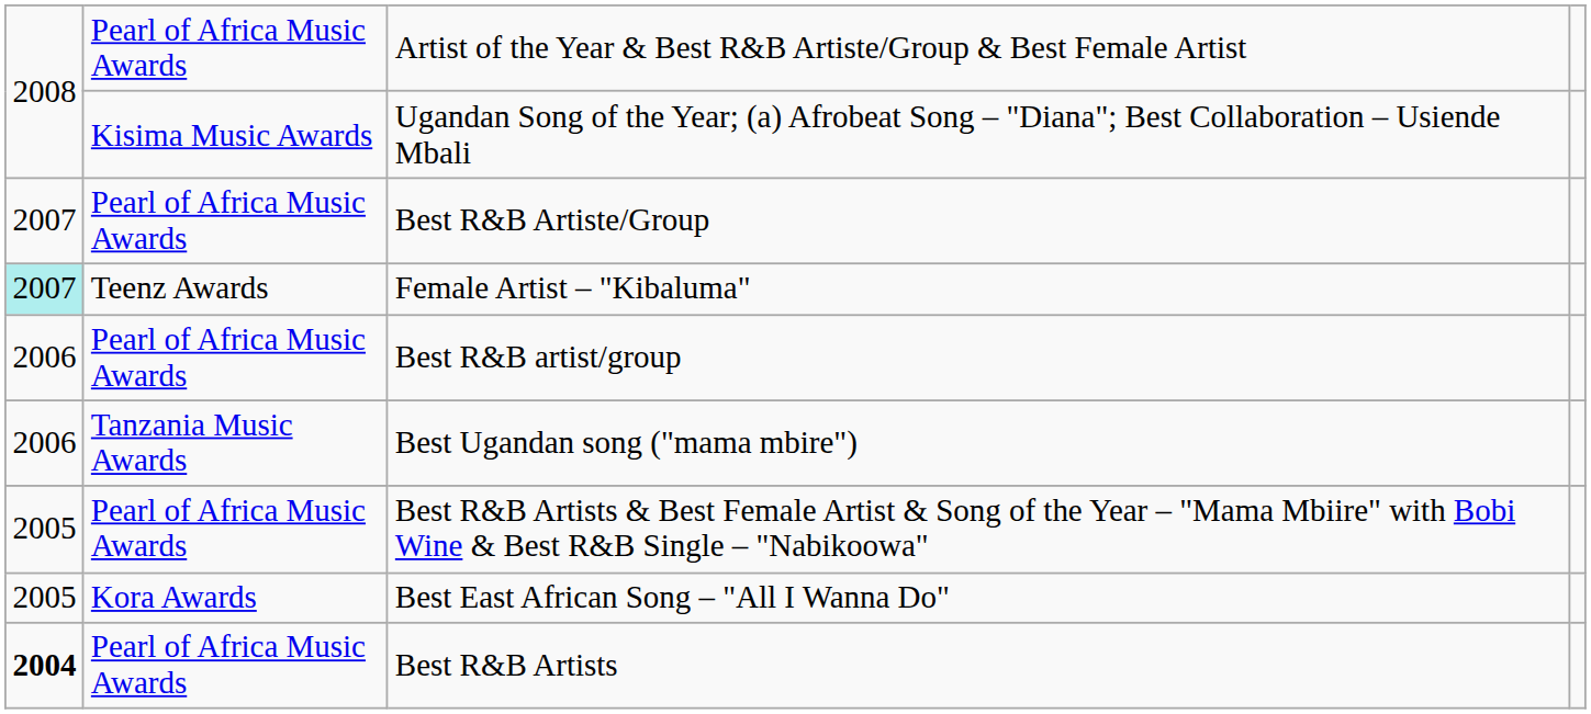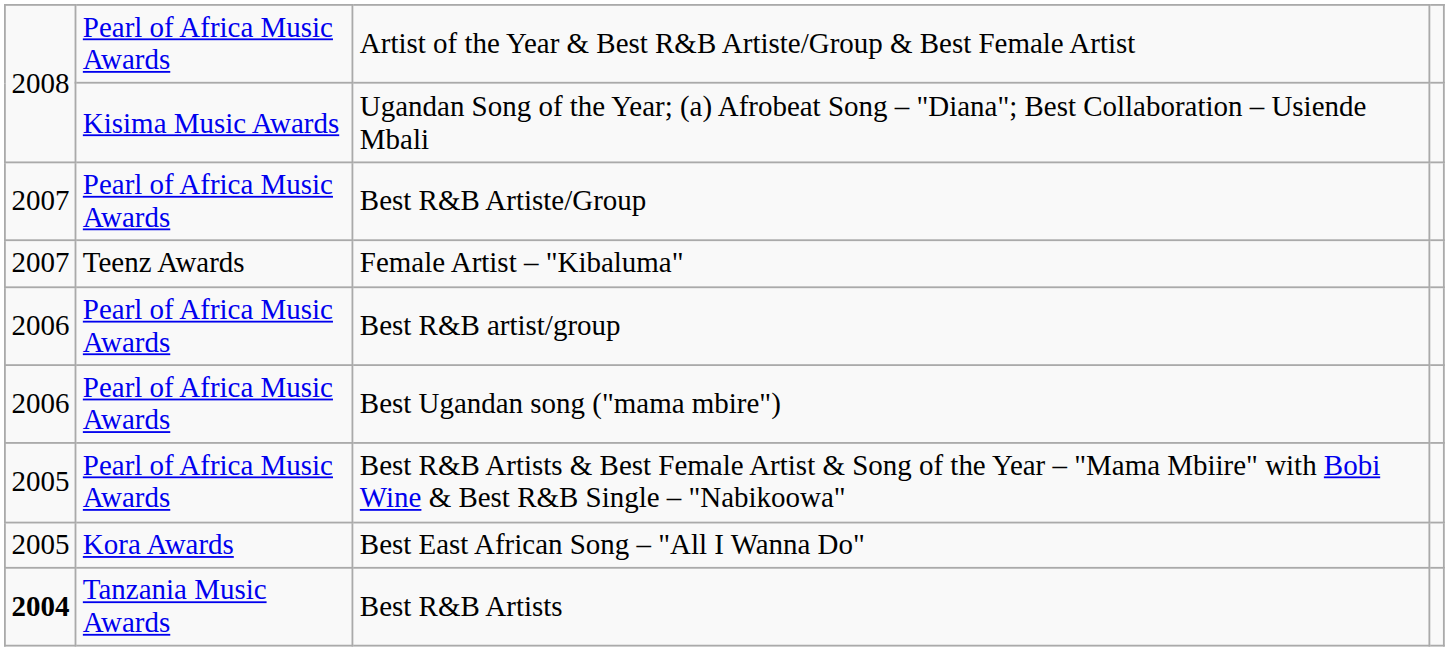 <table class="wikitable" width="90%">
 <tr>
 <td rowspan="2">2008</td>
 <td><a href='#'>Pearl of Africa Music Awards</a></td>
 <td>Artist of the Year & Best R&B Artiste/Group & Best Female Artist</td>
 <td></td>
 </tr>
 <tr>
 <td><a href='#'>Kisima Music Awards</a></td>
 <td>Ugandan Song of the Year; (a) Afrobeat Song – "Diana"; Best Collaboration – Usiende Mbali</td>
 <td><br></td>
 </tr>
 <tr>
 <td>2007</td>
 <td><a href='#'>Pearl of Africa Music Awards</a></td>
 <td>Best R&B Artiste/Group</td>
 <td></td>
 </tr>
 <tr>
-<td style="background: paleturquoise;">2007</td>
+<td>2007</td>
 <td>Teenz Awards</td>
 <td>Female Artist – "Kibaluma"</td>
 <td><br></td>
 </tr>
 <tr>
 <td>2006</td>
 <td><a href='#'>Pearl of Africa Music Awards</a></td>
 <td>Best R&B artist/group</td>
 <td></td>
 </tr>
 <tr>
 <td>2006</td>
-<td><a href='#'>Tanzania Music Awards</a></td>
+<td><a href='#'>Pearl of Africa Music Awards</a></td>
 <td>Best Ugandan song ("mama mbire")</td>
 <td></td>
 </tr>
 <tr>
 <td>2005</td>
 <td><a href='#'>Pearl of Africa Music Awards</a></td>
 <td>Best R&B Artists & Best Female Artist & Song of the Year – "Mama Mbiire" with <a href='#'>Bobi Wine</a> & Best R&B Single – "Nabikoowa"</td>
 <td></td>
 </tr>
 <tr>
 <td>2005</td>
 <td><a href='#'>Kora Awards</a></td>
 <td>Best East African Song – "All I Wanna Do"</td>
 <td><br></td>
 </tr>
 <tr>
 <td><strong>2004</strong></td>
-<td><a href='#'>Pearl of Africa Music Awards</a></td>
+<td><a href='#'>Tanzania Music Awards</a></td>
 <td>Best R&B Artists</td>
 <td></td>
 </tr>
 </table>
